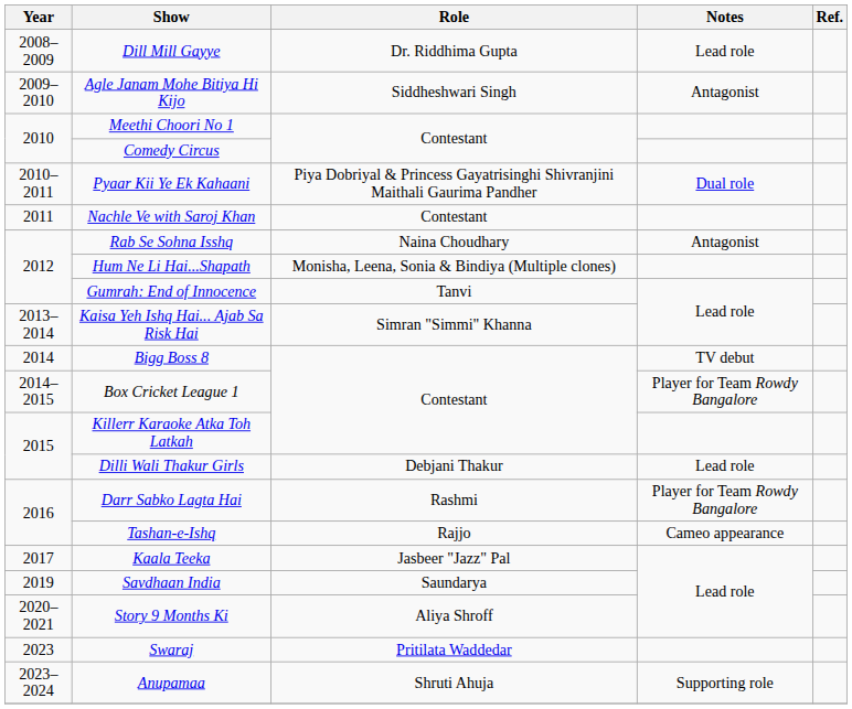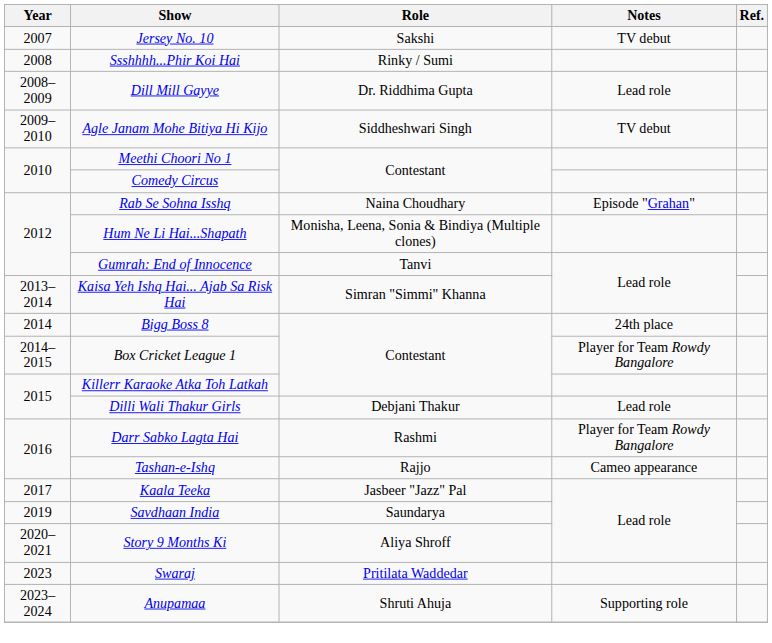 <table class="wikitable" style="text-align:center;">
 <tr>
 <th>Year</th>
 <th>Show</th>
 <th>Role</th>
 <th>Notes</th>
 <th>Ref.</th>
+</tr>
+<tr>
+<td>2007</td>
+<td><em><a href='#'>Jersey No. 10</a></em></td>
+<td>Sakshi</td>
+<td>TV debut</td>
+<td></td>
+</tr>
+<tr>
+<td>2008</td>
+<td><em><a href='#'>Ssshhhh...Phir Koi Hai</a></em></td>
+<td>Rinky / Sumi</td>
+<td></td>
+<td></td>
 </tr>
 <tr>
 <td>2008–2009</td>
 <td><em><a href='#'>Dill Mill Gayye</a></em></td>
 <td>Dr. Riddhima Gupta</td>
 <td>Lead role</td>
 <td></td>
 </tr>
 <tr>
 <td>2009–2010</td>
 <td><em><a href='#'>Agle Janam Mohe Bitiya Hi Kijo</a></em></td>
 <td>Siddheshwari Singh</td>
-<td>Antagonist</td>
+<td>TV debut</td>
 <td></td>
 </tr>
 <tr>
 <td rowspan="2">2010</td>
 <td><em><a href='#'>Meethi Choori No 1</a></em></td>
 <td rowspan="2">Contestant</td>
 <td></td>
 <td></td>
 </tr>
 <tr>
 <td><em><a href='#'>Comedy Circus</a></em></td>
 <td></td>
 <td></td>
 </tr>
 <tr>
-<td>2010–2011</td>
-<td><em><a href='#'>Pyaar Kii Ye Ek Kahaani</a></em></td>
-<td>Piya Dobriyal & Princess Gayatrisinghi Shivranjini Maithali Gaurima Pandher</td>
-<td><a href='#'>Dual role</a></td>
-<td></td>
-</tr>
-<tr>
-<td>2011</td>
-<td><em><a href='#'>Nachle Ve with Saroj Khan</a></em></td>
-<td>Contestant</td>
-<td></td>
-<td></td>
-</tr>
-<tr>
 <td rowspan="3">2012</td>
 <td><em><a href='#'>Rab Se Sohna Isshq</a></em></td>
 <td>Naina Choudhary</td>
-<td>Antagonist</td>
+<td>Episode "<a href='#'>Grahan</a>"</td>
 <td></td>
 </tr>
 <tr>
 <td><em><a href='#'>Hum Ne Li Hai...Shapath</a></em></td>
 <td>Monisha, Leena, Sonia & Bindiya (Multiple clones)</td>
 <td></td>
 <td></td>
 </tr>
 <tr>
 <td><em><a href='#'>Gumrah: End of Innocence</a></em></td>
 <td>Tanvi</td>
 <td rowspan="2">Lead role</td>
 <td></td>
 </tr>
 <tr>
 <td>2013–2014</td>
 <td><em><a href='#'>Kaisa Yeh Ishq Hai... Ajab Sa Risk Hai</a></em></td>
 <td>Simran "Simmi" Khanna</td>
 <td></td>
 </tr>
 <tr>
 <td>2014</td>
 <td><em><a href='#'>Bigg Boss 8</a></em></td>
 <td rowspan="3">Contestant</td>
-<td>TV debut</td>
+<td>24th place</td>
 <td></td>
 </tr>
 <tr>
 <td>2014–2015</td>
 <td><em>Box Cricket League 1</em></td>
 <td>Player for Team <em>Rowdy Bangalore</em></td>
 <td></td>
 </tr>
 <tr>
 <td rowspan="2">2015</td>
 <td><em><a href='#'>Killerr Karaoke Atka Toh Latkah</a></em></td>
 <td></td>
 <td></td>
 </tr>
 <tr>
 <td><em><a href='#'>Dilli Wali Thakur Girls</a></em></td>
 <td>Debjani Thakur</td>
 <td>Lead role</td>
 <td></td>
 </tr>
 <tr>
 <td rowspan="2">2016</td>
 <td><em><a href='#'>Darr Sabko Lagta Hai</a></em></td>
 <td>Rashmi</td>
 <td>Player for Team <em>Rowdy Bangalore</em></td>
 <td></td>
 </tr>
 <tr>
 <td><em><a href='#'>Tashan-e-Ishq</a></em></td>
 <td>Rajjo</td>
 <td>Cameo appearance</td>
 <td></td>
 </tr>
 <tr>
 <td>2017</td>
 <td><em><a href='#'>Kaala Teeka</a></em></td>
 <td>Jasbeer "Jazz" Pal</td>
 <td rowspan="3">Lead role</td>
 <td></td>
 </tr>
 <tr>
 <td>2019</td>
 <td><em><a href='#'>Savdhaan India</a></em></td>
 <td>Saundarya</td>
 <td></td>
 </tr>
 <tr>
 <td>2020–2021</td>
 <td><em><a href='#'>Story 9 Months Ki</a></em></td>
 <td>Aliya Shroff</td>
 <td></td>
 </tr>
 <tr>
 <td>2023</td>
 <td><em><a href='#'>Swaraj</a></em></td>
 <td><a href='#'>Pritilata Waddedar</a></td>
 <td></td>
 <td></td>
 </tr>
 <tr>
 <td>2023–2024</td>
 <td><em><a href='#'>Anupamaa</a></em></td>
 <td>Shruti Ahuja</td>
 <td>Supporting role</td>
 <td></td>
 </tr>
 <tr>
 </tr>
 </table>
